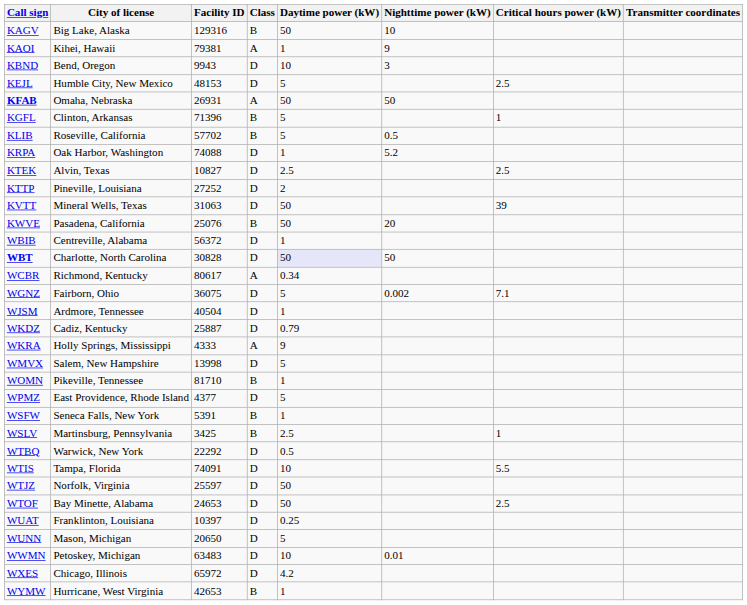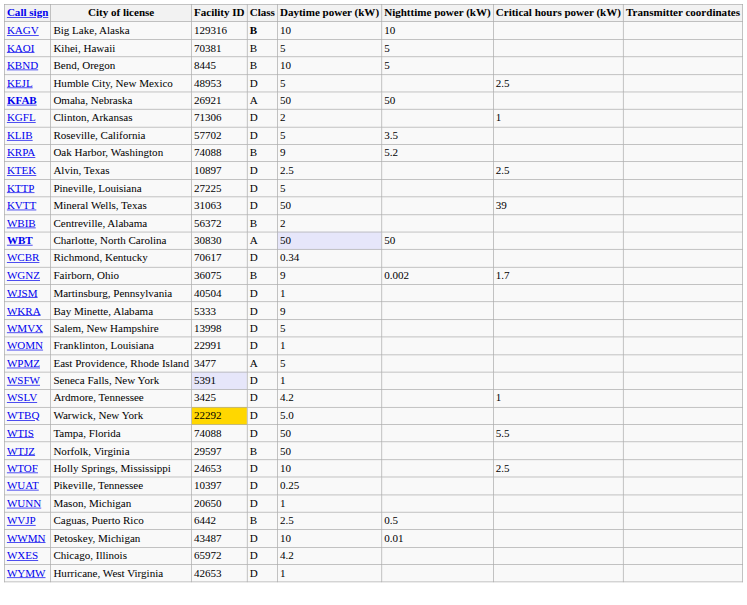 <table class="wikitable sortable">
 <tr>
 <th><a href='#'>Call sign</a></th>
 <th>City of license</th>
 <th>Facility ID</th>
 <th>Class</th>
 <th>Daytime power (kW)</th>
 <th>Nighttime power (kW)</th>
 <th>Critical hours power (kW)</th>
 <th>Transmitter coordinates</th>
 </tr>
 <tr>
 <td><a href='#'>KAGV</a></td>
 <td>Big Lake, Alaska</td>
 <td>129316</td>
-<td>B</td>
-<td>50</td>
+<td><strong>B</strong></td>
+<td>10</td>
 <td>10</td>
 <td></td>
 <td></td>
 </tr>
 <tr>
 <td><a href='#'>KAOI</a></td>
 <td>Kihei, Hawaii</td>
-<td>79381</td>
-<td>A</td>
-<td>1</td>
-<td>9</td>
+<td>70381</td>
+<td>B</td>
+<td>5</td>
+<td>5</td>
 <td></td>
 <td></td>
 </tr>
 <tr>
 <td><a href='#'>KBND</a></td>
 <td>Bend, Oregon</td>
-<td>9943</td>
-<td>D</td>
+<td>8445</td>
+<td>B</td>
 <td>10</td>
-<td>3</td>
+<td>5</td>
 <td></td>
 <td></td>
 </tr>
 <tr>
 <td><a href='#'>KEJL</a></td>
 <td>Humble City, New Mexico</td>
-<td>48153</td>
+<td>48953</td>
 <td>D</td>
 <td>5</td>
 <td></td>
 <td>2.5</td>
 <td></td>
 </tr>
 <tr>
 <td><strong><a href='#'>KFAB</a></strong></td>
 <td>Omaha, Nebraska</td>
-<td>26931</td>
+<td>26921</td>
 <td>A</td>
 <td>50</td>
 <td>50</td>
 <td></td>
 <td></td>
 </tr>
 <tr>
 <td><a href='#'>KGFL</a></td>
 <td>Clinton, Arkansas</td>
-<td>71396</td>
-<td>B</td>
-<td>5</td>
+<td>71306</td>
+<td>D</td>
+<td>2</td>
 <td></td>
 <td>1</td>
 <td></td>
 </tr>
 <tr>
 <td><a href='#'>KLIB</a></td>
 <td>Roseville, California</td>
 <td>57702</td>
-<td>B</td>
+<td>D</td>
 <td>5</td>
-<td>0.5</td>
+<td>3.5</td>
 <td></td>
 <td></td>
 </tr>
 <tr>
 <td><a href='#'>KRPA</a></td>
 <td>Oak Harbor, Washington</td>
 <td>74088</td>
-<td>D</td>
-<td>1</td>
+<td>B</td>
+<td>9</td>
 <td>5.2</td>
 <td></td>
 <td></td>
 </tr>
 <tr>
 <td><a href='#'>KTEK</a></td>
 <td>Alvin, Texas</td>
-<td>10827</td>
+<td>10897</td>
 <td>D</td>
 <td>2.5</td>
 <td></td>
 <td>2.5</td>
 <td></td>
 </tr>
 <tr>
 <td><a href='#'>KTTP</a></td>
 <td>Pineville, Louisiana</td>
-<td>27252</td>
+<td>27225</td>
 <td>D</td>
-<td>2</td>
+<td>5</td>
 <td></td>
 <td></td>
 <td></td>
 </tr>
 <tr>
 <td><a href='#'>KVTT</a></td>
 <td>Mineral Wells, Texas</td>
 <td>31063</td>
 <td>D</td>
 <td>50</td>
 <td></td>
 <td>39</td>
 <td></td>
 </tr>
 <tr>
-<td><a href='#'>KWVE</a></td>
-<td>Pasadena, California</td>
-<td>25076</td>
-<td>B</td>
-<td>50</td>
-<td>20</td>
-<td></td>
-<td></td>
-</tr>
-<tr>
 <td><a href='#'>WBIB</a></td>
 <td>Centreville, Alabama</td>
 <td>56372</td>
-<td>D</td>
-<td>1</td>
+<td>B</td>
+<td>2</td>
 <td></td>
 <td></td>
 <td></td>
 </tr>
 <tr>
 <td><strong><a href='#'>WBT</a></strong></td>
 <td>Charlotte, North Carolina</td>
-<td>30828</td>
-<td>D</td>
+<td>30830</td>
+<td>A</td>
 <td style="background: lavender;">50</td>
 <td>50</td>
 <td></td>
 <td></td>
 </tr>
 <tr>
 <td><a href='#'>WCBR</a></td>
 <td>Richmond, Kentucky</td>
-<td>80617</td>
-<td>A</td>
+<td>70617</td>
+<td>D</td>
 <td>0.34</td>
 <td></td>
 <td></td>
 <td></td>
 </tr>
 <tr>
 <td><a href='#'>WGNZ</a></td>
 <td>Fairborn, Ohio</td>
 <td>36075</td>
-<td>D</td>
-<td>5</td>
+<td>B</td>
+<td>9</td>
 <td>0.002</td>
-<td>7.1</td>
+<td>1.7</td>
 <td></td>
 </tr>
 <tr>
 <td><a href='#'>WJSM</a></td>
-<td>Ardmore, Tennessee</td>
+<td>Martinsburg, Pennsylvania</td>
 <td>40504</td>
 <td>D</td>
 <td>1</td>
 <td></td>
 <td></td>
 <td></td>
 </tr>
 <tr>
-<td><a href='#'>WKDZ</a></td>
-<td>Cadiz, Kentucky</td>
-<td>25887</td>
+<td><a href='#'>WKRA</a></td>
+<td>Bay Minette, Alabama</td>
+<td>5333</td>
 <td>D</td>
-<td>0.79</td>
-<td></td>
-<td></td>
-<td></td>
-</tr>
-<tr>
-<td><a href='#'>WKRA</a></td>
-<td>Holly Springs, Mississippi</td>
-<td>4333</td>
-<td>A</td>
 <td>9</td>
 <td></td>
 <td></td>
 <td></td>
 </tr>
 <tr>
 <td><a href='#'>WMVX</a></td>
 <td>Salem, New Hampshire</td>
 <td>13998</td>
 <td>D</td>
 <td>5</td>
 <td></td>
 <td></td>
 <td></td>
 </tr>
 <tr>
 <td><a href='#'>WOMN</a></td>
-<td>Pikeville, Tennessee</td>
-<td>81710</td>
-<td>B</td>
+<td>Franklinton, Louisiana</td>
+<td>22991</td>
+<td>D</td>
 <td>1</td>
 <td></td>
 <td></td>
 <td></td>
 </tr>
 <tr>
 <td><a href='#'>WPMZ</a></td>
 <td>East Providence, Rhode Island</td>
-<td>4377</td>
-<td>D</td>
+<td>3477</td>
+<td>A</td>
 <td>5</td>
 <td></td>
 <td></td>
 <td></td>
 </tr>
 <tr>
 <td><a href='#'>WSFW</a></td>
 <td>Seneca Falls, New York</td>
-<td>5391</td>
-<td>B</td>
+<td style="background: lavender;">5391</td>
+<td>D</td>
 <td>1</td>
 <td></td>
 <td></td>
 <td></td>
 </tr>
 <tr>
 <td><a href='#'>WSLV</a></td>
-<td>Martinsburg, Pennsylvania</td>
+<td>Ardmore, Tennessee</td>
 <td>3425</td>
-<td>B</td>
-<td>2.5</td>
+<td>D</td>
+<td>4.2</td>
 <td></td>
 <td>1</td>
 <td></td>
 </tr>
 <tr>
 <td><a href='#'>WTBQ</a></td>
 <td>Warwick, New York</td>
-<td>22292</td>
+<td style="background: gold;">22292</td>
 <td>D</td>
-<td>0.5</td>
+<td>5.0</td>
 <td></td>
 <td></td>
 <td></td>
 </tr>
 <tr>
 <td><a href='#'>WTIS</a></td>
 <td>Tampa, Florida</td>
-<td>74091</td>
+<td>74088</td>
 <td>D</td>
-<td>10</td>
+<td>50</td>
 <td></td>
 <td>5.5</td>
 <td></td>
 </tr>
 <tr>
 <td><a href='#'>WTJZ</a></td>
 <td>Norfolk, Virginia</td>
-<td>25597</td>
-<td>D</td>
+<td>29597</td>
+<td>B</td>
 <td>50</td>
 <td></td>
 <td></td>
 <td></td>
 </tr>
 <tr>
 <td><a href='#'>WTOF</a></td>
-<td>Bay Minette, Alabama</td>
+<td>Holly Springs, Mississippi</td>
 <td>24653</td>
 <td>D</td>
-<td>50</td>
+<td>10</td>
 <td></td>
 <td>2.5</td>
 <td></td>
 </tr>
 <tr>
 <td><a href='#'>WUAT</a></td>
-<td>Franklinton, Louisiana</td>
+<td>Pikeville, Tennessee</td>
 <td>10397</td>
 <td>D</td>
 <td>0.25</td>
 <td></td>
 <td></td>
 <td></td>
 </tr>
 <tr>
 <td><a href='#'>WUNN</a></td>
 <td>Mason, Michigan</td>
 <td>20650</td>
 <td>D</td>
-<td>5</td>
+<td>1</td>
 <td></td>
+<td></td>
+<td></td>
+</tr>
+<tr>
+<td><a href='#'>WVJP</a></td>
+<td>Caguas, Puerto Rico</td>
+<td>6442</td>
+<td>B</td>
+<td>2.5</td>
+<td>0.5</td>
 <td></td>
 <td></td>
 </tr>
 <tr>
 <td><a href='#'>WWMN</a></td>
 <td>Petoskey, Michigan</td>
-<td>63483</td>
+<td>43487</td>
 <td>D</td>
 <td>10</td>
 <td>0.01</td>
 <td></td>
 <td></td>
 </tr>
 <tr>
 <td><a href='#'>WXES</a></td>
 <td>Chicago, Illinois</td>
 <td>65972</td>
 <td>D</td>
 <td>4.2</td>
 <td></td>
 <td></td>
 <td></td>
 </tr>
 <tr>
 <td><a href='#'>WYMW</a></td>
 <td>Hurricane, West Virginia</td>
 <td>42653</td>
-<td>B</td>
+<td>D</td>
 <td>1</td>
 <td></td>
 <td></td>
 <td></td>
 </tr>
 </table>
